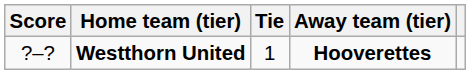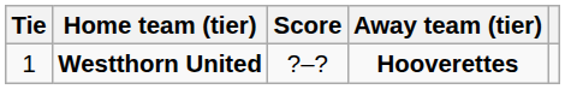 <table class="wikitable" style="text-align:center; font-size:85%">
 <tr>
+<th>Tie</th>
+<th>Home team (tier)</th>
 <th>Score</th>
-<th>Home team (tier)</th>
-<th>Tie</th>
 <th>Away team (tier)</th>
 <th></th>
 </tr>
 <tr>
+<td align="center">1</td>
+<td><strong>Westthorn United</strong></td>
 <td align="center">?–?</td>
-<td><strong>Westthorn United</strong></td>
-<td align="center">1</td>
 <td><strong>Hooverettes</strong></td>
 <td></td>
 </tr>
 </table>
